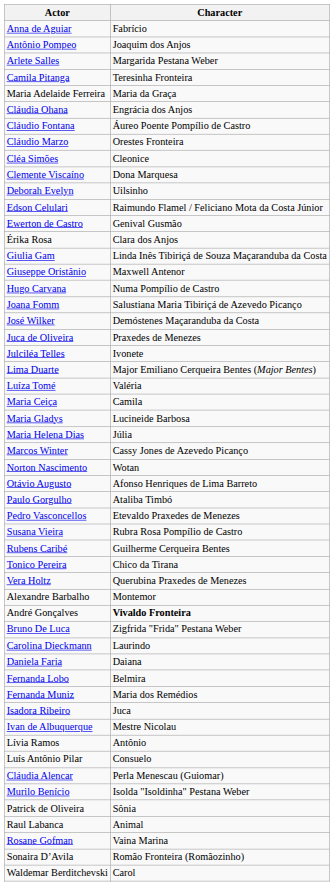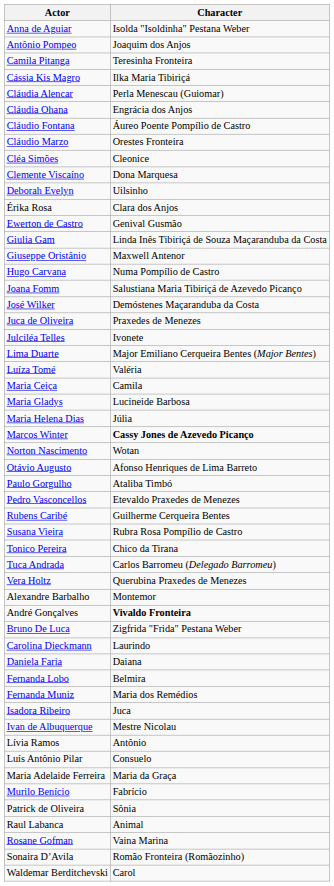 <table class="wikitable sortable">
 <tr>
 <th>Actor</th>
 <th>Character</th>
 </tr>
 <tr>
 <td><a href='#'>Anna de Aguiar</a></td>
-<td>Fabrício</td>
+<td>Isolda "Isoldinha" Pestana Weber</td>
 </tr>
 <tr>
 <td><a href='#'>Antônio Pompeo</a></td>
 <td>Joaquim dos Anjos</td>
 </tr>
 <tr>
-<td><a href='#'>Arlete Salles</a></td>
-<td>Margarida Pestana Weber</td>
-</tr>
-<tr>
 <td><a href='#'>Camila Pitanga</a></td>
 <td>Teresinha Fronteira</td>
 </tr>
 <tr>
-<td>Maria Adelaide Ferreira</td>
-<td>Maria da Graça</td>
+<td><a href='#'>Cássia Kis Magro</a></td>
+<td>Ilka Maria Tibiriçá</td>
+</tr>
+<tr>
+<td><a href='#'>Cláudia Alencar</a></td>
+<td>Perla Menescau (Guiomar)</td>
 </tr>
 <tr>
 <td><a href='#'>Cláudia Ohana</a></td>
 <td>Engrácia dos Anjos</td>
 </tr>
 <tr>
 <td><a href='#'>Cláudio Fontana</a></td>
 <td>Áureo Poente Pompílio de Castro</td>
 </tr>
 <tr>
 <td><a href='#'>Cláudio Marzo</a></td>
 <td>Orestes Fronteira</td>
 </tr>
 <tr>
 <td><a href='#'>Cléa Simões</a></td>
 <td>Cleonice</td>
 </tr>
 <tr>
 <td><a href='#'>Clemente Viscaíno</a></td>
 <td>Dona Marquesa</td>
 </tr>
 <tr>
 <td><a href='#'>Deborah Evelyn</a></td>
 <td>Uilsinho</td>
 </tr>
 <tr>
-<td><a href='#'>Edson Celulari</a></td>
-<td>Raimundo Flamel / Feliciano Mota da Costa Júnior</td>
+<td>Érika Rosa</td>
+<td>Clara dos Anjos</td>
 </tr>
 <tr>
 <td><a href='#'>Ewerton de Castro</a></td>
 <td>Genival Gusmão</td>
-</tr>
-<tr>
-<td>Érika Rosa</td>
-<td>Clara dos Anjos</td>
 </tr>
 <tr>
 <td><a href='#'>Giulia Gam</a></td>
 <td>Linda Inês Tibiriçá de Souza Maçaranduba da Costa</td>
 </tr>
 <tr>
 <td><a href='#'>Giuseppe Oristânio</a></td>
 <td>Maxwell Antenor</td>
 </tr>
 <tr>
 <td><a href='#'>Hugo Carvana</a></td>
 <td>Numa Pompílio de Castro</td>
 </tr>
 <tr>
 <td><a href='#'>Joana Fomm</a></td>
 <td>Salustiana Maria Tibiriçá de Azevedo Picanço</td>
 </tr>
 <tr>
 <td><a href='#'>José Wilker</a></td>
 <td>Demóstenes Maçaranduba da Costa</td>
 </tr>
 <tr>
 <td><a href='#'>Juca de Oliveira</a></td>
 <td>Praxedes de Menezes</td>
 </tr>
 <tr>
 <td><a href='#'>Julciléa Telles</a></td>
 <td>Ivonete</td>
 </tr>
 <tr>
 <td><a href='#'>Lima Duarte</a></td>
 <td>Major Emiliano Cerqueira Bentes (<em>Major Bentes</em>)</td>
 </tr>
 <tr>
 <td><a href='#'>Luíza Tomé</a></td>
 <td>Valéria</td>
 </tr>
 <tr>
 <td><a href='#'>Maria Ceiça</a></td>
 <td>Camila</td>
 </tr>
 <tr>
 <td><a href='#'>Maria Gladys</a></td>
 <td>Lucineide Barbosa</td>
 </tr>
 <tr>
 <td><a href='#'>Maria Helena Dias</a></td>
 <td>Júlia</td>
 </tr>
 <tr>
 <td><a href='#'>Marcos Winter</a></td>
-<td>Cassy Jones de Azevedo Picanço</td>
+<td><strong>Cassy Jones de Azevedo Picanço</strong></td>
 </tr>
 <tr>
 <td><a href='#'>Norton Nascimento</a></td>
 <td>Wotan</td>
 </tr>
 <tr>
 <td><a href='#'>Otávio Augusto</a></td>
 <td>Afonso Henriques de Lima Barreto</td>
 </tr>
 <tr>
 <td><a href='#'>Paulo Gorgulho</a></td>
 <td>Ataliba Timbó</td>
 </tr>
 <tr>
 <td><a href='#'>Pedro Vasconcellos</a></td>
 <td>Etevaldo Praxedes de Menezes</td>
 </tr>
 <tr>
+<td><a href='#'>Rubens Caribé</a></td>
+<td>Guilherme Cerqueira Bentes</td>
+</tr>
+<tr>
 <td><a href='#'>Susana Vieira</a></td>
 <td>Rubra Rosa Pompílio de Castro</td>
 </tr>
 <tr>
-<td><a href='#'>Rubens Caribé</a></td>
-<td>Guilherme Cerqueira Bentes</td>
+<td><a href='#'>Tonico Pereira</a></td>
+<td>Chico da Tirana</td>
 </tr>
 <tr>
-<td><a href='#'>Tonico Pereira</a></td>
-<td>Chico da Tirana</td>
+<td><a href='#'>Tuca Andrada</a></td>
+<td>Carlos Barromeu (<em>Delegado Barromeu</em>)</td>
 </tr>
 <tr>
 <td><a href='#'>Vera Holtz</a></td>
 <td>Querubina Praxedes de Menezes</td>
 </tr>
 <tr>
 <td>Alexandre Barbalho</td>
 <td>Montemor</td>
 </tr>
 <tr>
 <td>André Gonçalves</td>
 <td><strong>Vivaldo Fronteira</strong></td>
 </tr>
 <tr>
 <td><a href='#'>Bruno De Luca</a></td>
 <td>Zigfrida "Frida" Pestana Weber</td>
 </tr>
 <tr>
 <td><a href='#'>Carolina Dieckmann</a></td>
 <td>Laurindo</td>
 </tr>
 <tr>
 <td><a href='#'>Daniela Faria</a></td>
 <td>Daiana</td>
 </tr>
 <tr>
 <td><a href='#'>Fernanda Lobo</a></td>
 <td>Belmira</td>
 </tr>
 <tr>
 <td><a href='#'>Fernanda Muniz</a></td>
 <td>Maria dos Remédios</td>
 </tr>
 <tr>
 <td><a href='#'>Isadora Ribeiro</a></td>
 <td>Juca</td>
 </tr>
 <tr>
 <td><a href='#'>Ivan de Albuquerque</a></td>
 <td>Mestre Nicolau</td>
 </tr>
 <tr>
 <td>Lívia Ramos</td>
 <td>Antônio</td>
 </tr>
 <tr>
 <td>Luís Antônio Pilar</td>
 <td>Consuelo</td>
 </tr>
 <tr>
-<td><a href='#'>Cláudia Alencar</a></td>
-<td>Perla Menescau (Guiomar)</td>
+<td>Maria Adelaide Ferreira</td>
+<td>Maria da Graça</td>
 </tr>
 <tr>
 <td><a href='#'>Murilo Benício</a></td>
-<td>Isolda "Isoldinha" Pestana Weber</td>
+<td>Fabrício</td>
 </tr>
 <tr>
 <td>Patrick de Oliveira</td>
 <td>Sônia</td>
 </tr>
 <tr>
 <td>Raul Labanca</td>
 <td>Animal</td>
 </tr>
 <tr>
 <td><a href='#'>Rosane Gofman</a></td>
 <td>Vaina Marina</td>
 </tr>
 <tr>
 <td>Sonaira D’Avila</td>
 <td>Romão Fronteira (Romãozinho)</td>
 </tr>
 <tr>
 <td>Waldemar Berditchevski</td>
 <td>Carol</td>
 </tr>
 </table>
